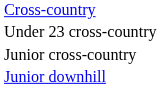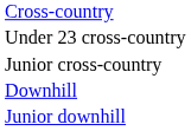 <table>
 <tr>
 <td><a href='#'>Cross-country</a></td>
 <td></td>
 <td></td>
 <td></td>
 </tr>
 <tr>
 <td>Under 23 cross-country</td>
 <td></td>
 <td></td>
 <td></td>
 </tr>
 <tr>
 <td>Junior cross-country</td>
 <td></td>
 <td></td>
 <td></td>
 </tr>
 <tr>
+<td><a href='#'>Downhill</a></td>
+<td></td>
+<td></td>
+<td></td>
+</tr>
+<tr>
 <td><a href='#'>Junior downhill</a></td>
 <td></td>
 <td></td>
 <td></td>
 </tr>
 </table>
